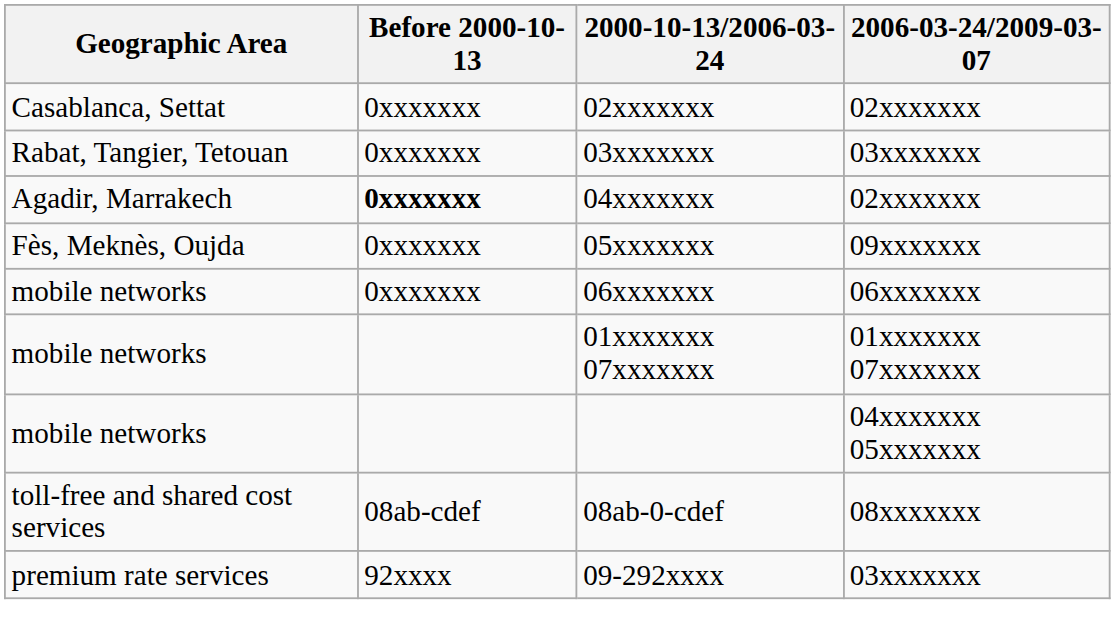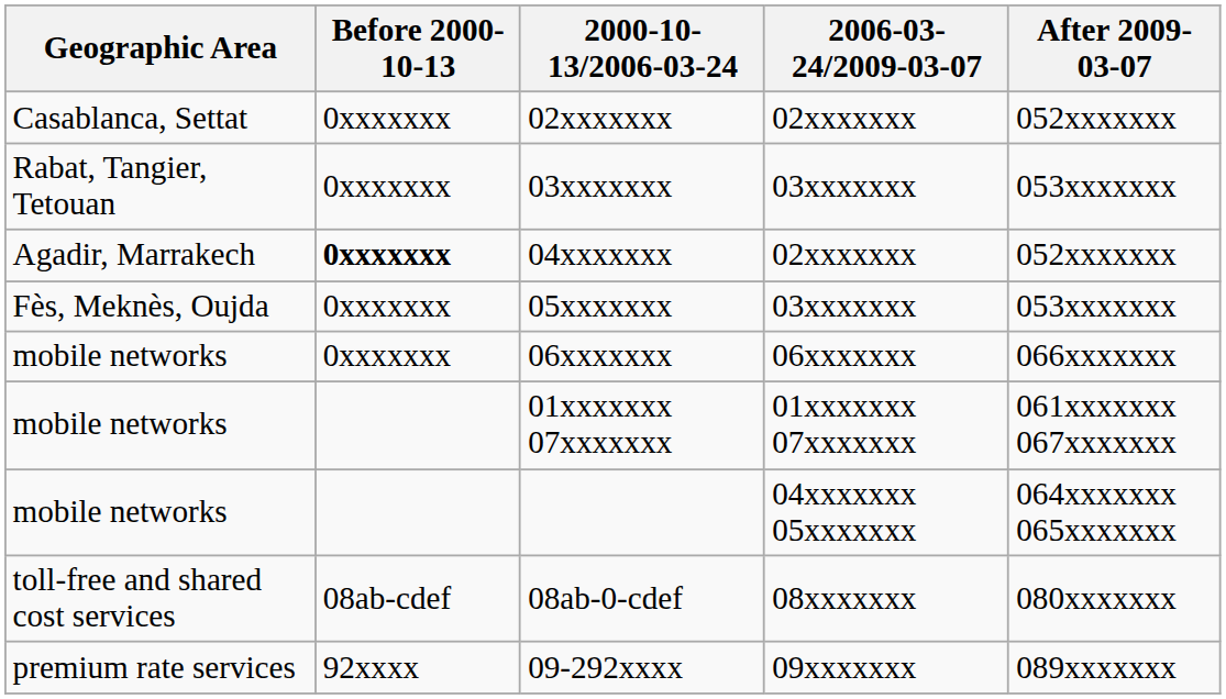 <table class="wikitable">
 <tr>
 <th>Geographic Area</th>
 <th>Before 2000-10-13</th>
 <th>2000-10-13/2006-03-24</th>
 <th>2006-03-24/2009-03-07</th>
+<th>After 2009-03-07</th>
 </tr>
 <tr>
 <td>Casablanca, Settat</td>
 <td>0xxxxxxx</td>
 <td>02xxxxxxx</td>
 <td>02xxxxxxx</td>
+<td>052xxxxxxx</td>
 </tr>
 <tr>
 <td>Rabat, Tangier, Tetouan</td>
 <td>0xxxxxxx</td>
 <td>03xxxxxxx</td>
 <td>03xxxxxxx</td>
+<td>053xxxxxxx</td>
 </tr>
 <tr>
 <td>Agadir, Marrakech</td>
 <td><strong>0xxxxxxx</strong></td>
 <td>04xxxxxxx</td>
 <td>02xxxxxxx</td>
+<td>052xxxxxxx</td>
 </tr>
 <tr>
 <td>Fès, Meknès, Oujda</td>
 <td>0xxxxxxx</td>
 <td>05xxxxxxx</td>
-<td>09xxxxxxx</td>
+<td>03xxxxxxx</td>
+<td>053xxxxxxx</td>
 </tr>
 <tr>
 <td>mobile networks</td>
 <td>0xxxxxxx</td>
 <td>06xxxxxxx</td>
 <td>06xxxxxxx</td>
+<td>066xxxxxxx</td>
 </tr>
 <tr>
 <td>mobile networks</td>
 <td></td>
 <td>01xxxxxxx<br>07xxxxxxx</td>
 <td>01xxxxxxx<br>07xxxxxxx</td>
+<td>061xxxxxxx<br>067xxxxxxx</td>
 </tr>
 <tr>
 <td>mobile networks</td>
 <td></td>
 <td></td>
 <td>04xxxxxxx<br>05xxxxxxx</td>
+<td>064xxxxxxx<br>065xxxxxxx</td>
 </tr>
 <tr>
 <td>toll-free and shared cost services</td>
 <td>08ab-cdef</td>
 <td>08ab-0-cdef</td>
 <td>08xxxxxxx</td>
+<td>080xxxxxxx</td>
 </tr>
 <tr>
 <td>premium rate services</td>
 <td>92xxxx</td>
 <td>09-292xxxx</td>
-<td>03xxxxxxx</td>
+<td>09xxxxxxx</td>
+<td>089xxxxxxx</td>
 </tr>
 </table>
